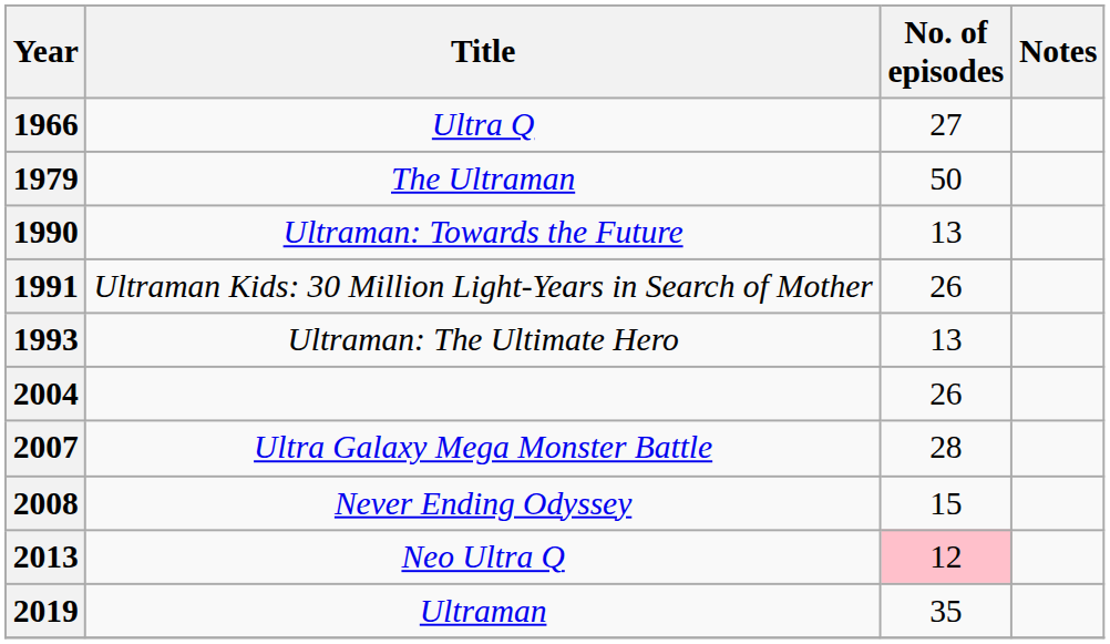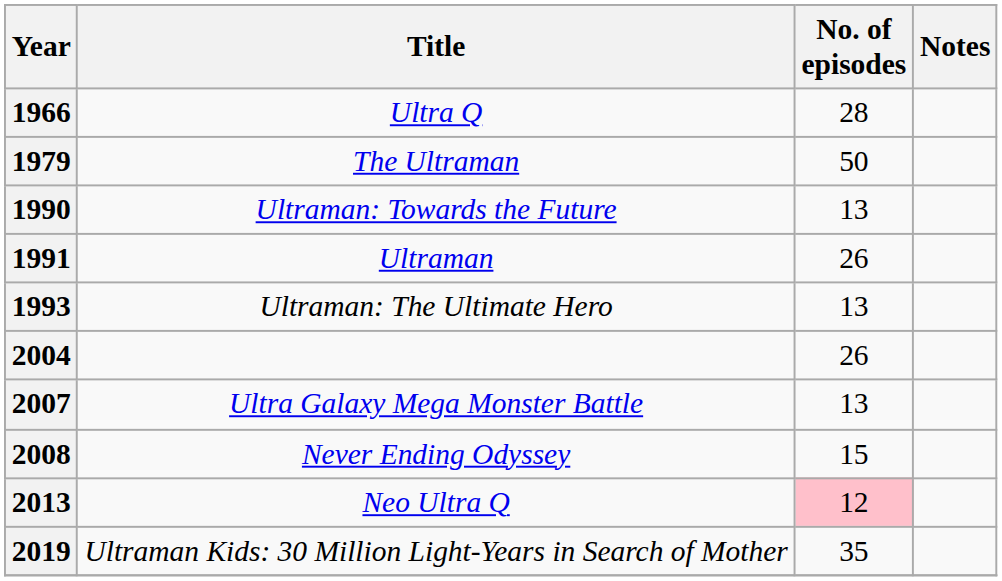 <table class="wikitable sortable" style="font-size:95%; text-align:center;">
 <tr>
 <th scope="col">Year</th>
 <th scope="col">Title</th>
 <th scope="col">No. of<br>episodes</th>
 <th class="unsortable" scope="col">Notes</th>
 </tr>
 <tr>
 <th>1966</th>
 <td><em><a href='#'>Ultra Q</a></em></td>
-<td>27</td>
+<td>28</td>
 <td style="text-align:left"></td>
 </tr>
 <tr>
 <th>1979</th>
 <td><em><a href='#'>The Ultraman</a></em></td>
 <td>50</td>
 <td style="text-align:left"></td>
 </tr>
 <tr>
 <th>1990</th>
 <td><em><a href='#'>Ultraman: Towards the Future</a></em></td>
 <td>13</td>
 <td style="text-align:left"></td>
 </tr>
 <tr>
 <th>1991</th>
-<td><em>Ultraman Kids: 30 Million Light-Years in Search of Mother</em></td>
+<td><em><a href='#'>Ultraman</a></em></td>
 <td>26</td>
 <td style="text-align:left"></td>
 </tr>
 <tr>
 <th>1993</th>
 <td><em>Ultraman: The Ultimate Hero</em></td>
 <td>13</td>
 <td style="text-align:left"></td>
 </tr>
 <tr>
 <th>2004</th>
 <td><em></em></td>
 <td>26</td>
 <td style="text-align:left"></td>
 </tr>
 <tr>
 <th>2007</th>
 <td><em><a href='#'>Ultra Galaxy Mega Monster Battle</a></em></td>
-<td>28</td>
+<td>13</td>
 <td style="text-align:left"></td>
 </tr>
 <tr>
 <th>2008</th>
 <td><em><a href='#'>Never Ending Odyssey</a></em></td>
 <td>15</td>
 <td style="text-align:left"></td>
 </tr>
 <tr>
 <th>2013</th>
 <td><em><a href='#'>Neo Ultra Q</a></em></td>
 <td style="background: pink;">12</td>
 <td style="text-align:left"></td>
 </tr>
 <tr>
 <th>2019</th>
-<td><em><a href='#'>Ultraman</a></em></td>
+<td><em>Ultraman Kids: 30 Million Light-Years in Search of Mother</em></td>
 <td>35</td>
 <td style="text-align:left"></td>
 </tr>
 <tr>
 </tr>
 </table>
